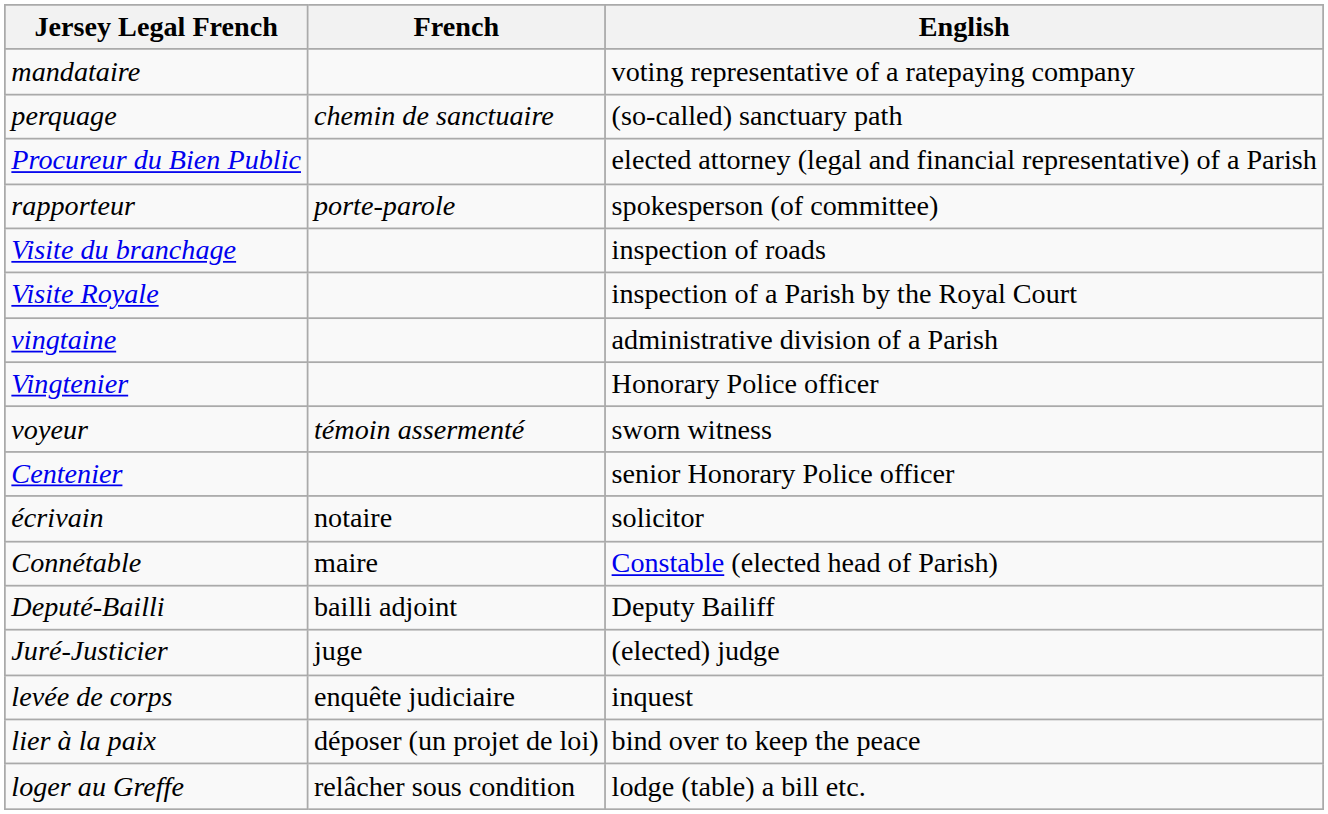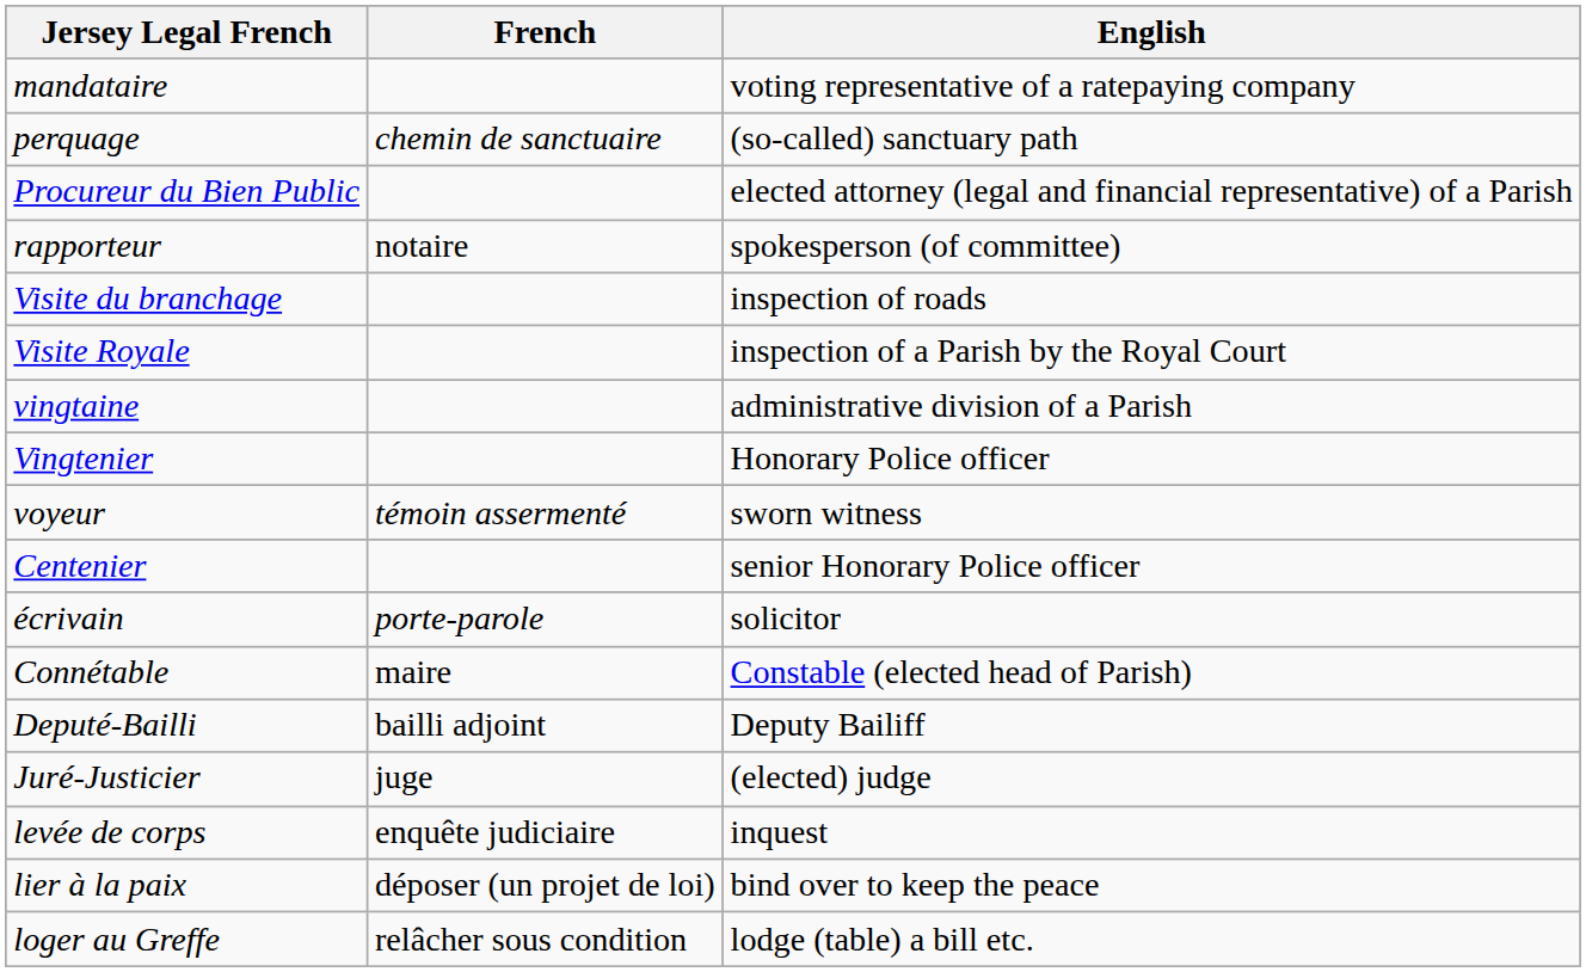 <table class="wikitable">
 <tr>
 <th>Jersey Legal French</th>
 <th>French</th>
 <th>English</th>
 </tr>
 <tr>
 <td><em>mandataire</em></td>
 <td></td>
 <td>voting representative of a ratepaying company</td>
 </tr>
 <tr>
 <td><em>perquage</em></td>
 <td><em>chemin de sanctuaire</em></td>
 <td>(so-called) sanctuary path</td>
 </tr>
 <tr>
 <td><em><a href='#'>Procureur du Bien Public</a></em></td>
 <td></td>
 <td>elected attorney (legal and financial representative) of a Parish</td>
 </tr>
 <tr>
 <td><em>rapporteur</em></td>
-<td><em>porte-parole</em></td>
+<td>notaire</td>
 <td>spokesperson (of committee)</td>
 </tr>
 <tr>
 <td><em><a href='#'>Visite du branchage</a></em></td>
 <td></td>
 <td>inspection of roads</td>
 </tr>
 <tr>
 <td><em><a href='#'>Visite Royale</a></em></td>
 <td></td>
 <td>inspection of a Parish by the Royal Court</td>
 </tr>
 <tr>
 <td><em><a href='#'>vingtaine</a></em></td>
 <td></td>
 <td>administrative division of a Parish</td>
 </tr>
 <tr>
 <td><em><a href='#'>Vingtenier</a></em></td>
 <td></td>
 <td>Honorary Police officer</td>
 </tr>
 <tr>
 <td><em>voyeur</em></td>
 <td><em>témoin assermenté</em></td>
 <td>sworn witness</td>
 </tr>
 <tr>
 <td><em><a href='#'>Centenier</a></em></td>
 <td></td>
 <td>senior Honorary Police officer</td>
 </tr>
 <tr>
 <td><em>écrivain</em></td>
-<td>notaire</td>
+<td><em>porte-parole</em></td>
 <td>solicitor</td>
 </tr>
 <tr>
 <td><em>Connétable</em></td>
 <td>maire</td>
 <td><a href='#'>Constable</a> (elected head of Parish)</td>
 </tr>
 <tr>
 <td><em>Deputé-Bailli</em></td>
 <td>bailli adjoint</td>
 <td>Deputy Bailiff</td>
 </tr>
 <tr>
 <td><em>Juré-Justicier</em></td>
 <td>juge</td>
 <td>(elected) judge</td>
 </tr>
 <tr>
 <td><em>levée de corps</em></td>
 <td>enquête judiciaire</td>
 <td>inquest</td>
 </tr>
 <tr>
 <td><em>lier à la paix</em></td>
 <td>déposer (un projet de loi)</td>
 <td>bind over to keep the peace</td>
 </tr>
 <tr>
 <td><em>loger au Greffe</em></td>
 <td>relâcher sous condition</td>
 <td>lodge (table) a bill etc.</td>
 </tr>
 </table>
